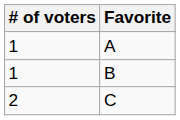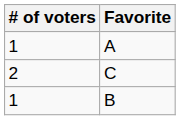 <table class="wikitable">
 <tr>
 <th># of voters</th>
 <th>Favorite</th>
 </tr>
 <tr>
 <td>1</td>
 <td>A</td>
 </tr>
 <tr>
+<td>2</td>
+<td>C</td>
+</tr>
+<tr>
 <td>1</td>
 <td>B</td>
 </tr>
-<tr>
-<td>2</td>
-<td>C</td>
-</tr>
 </table>
